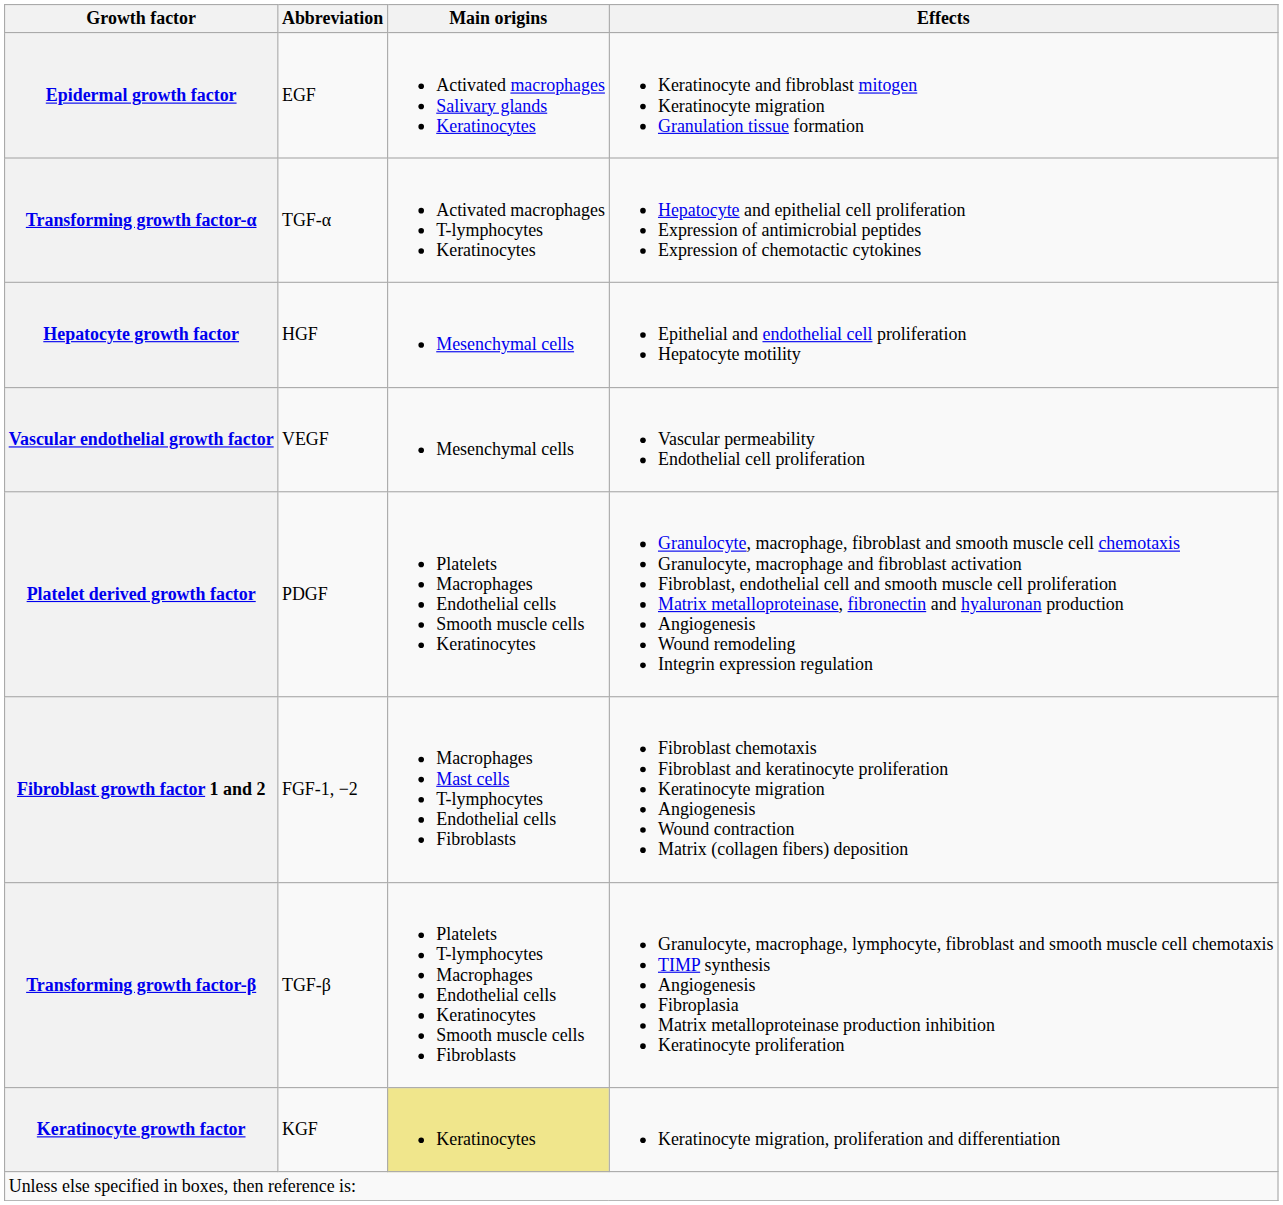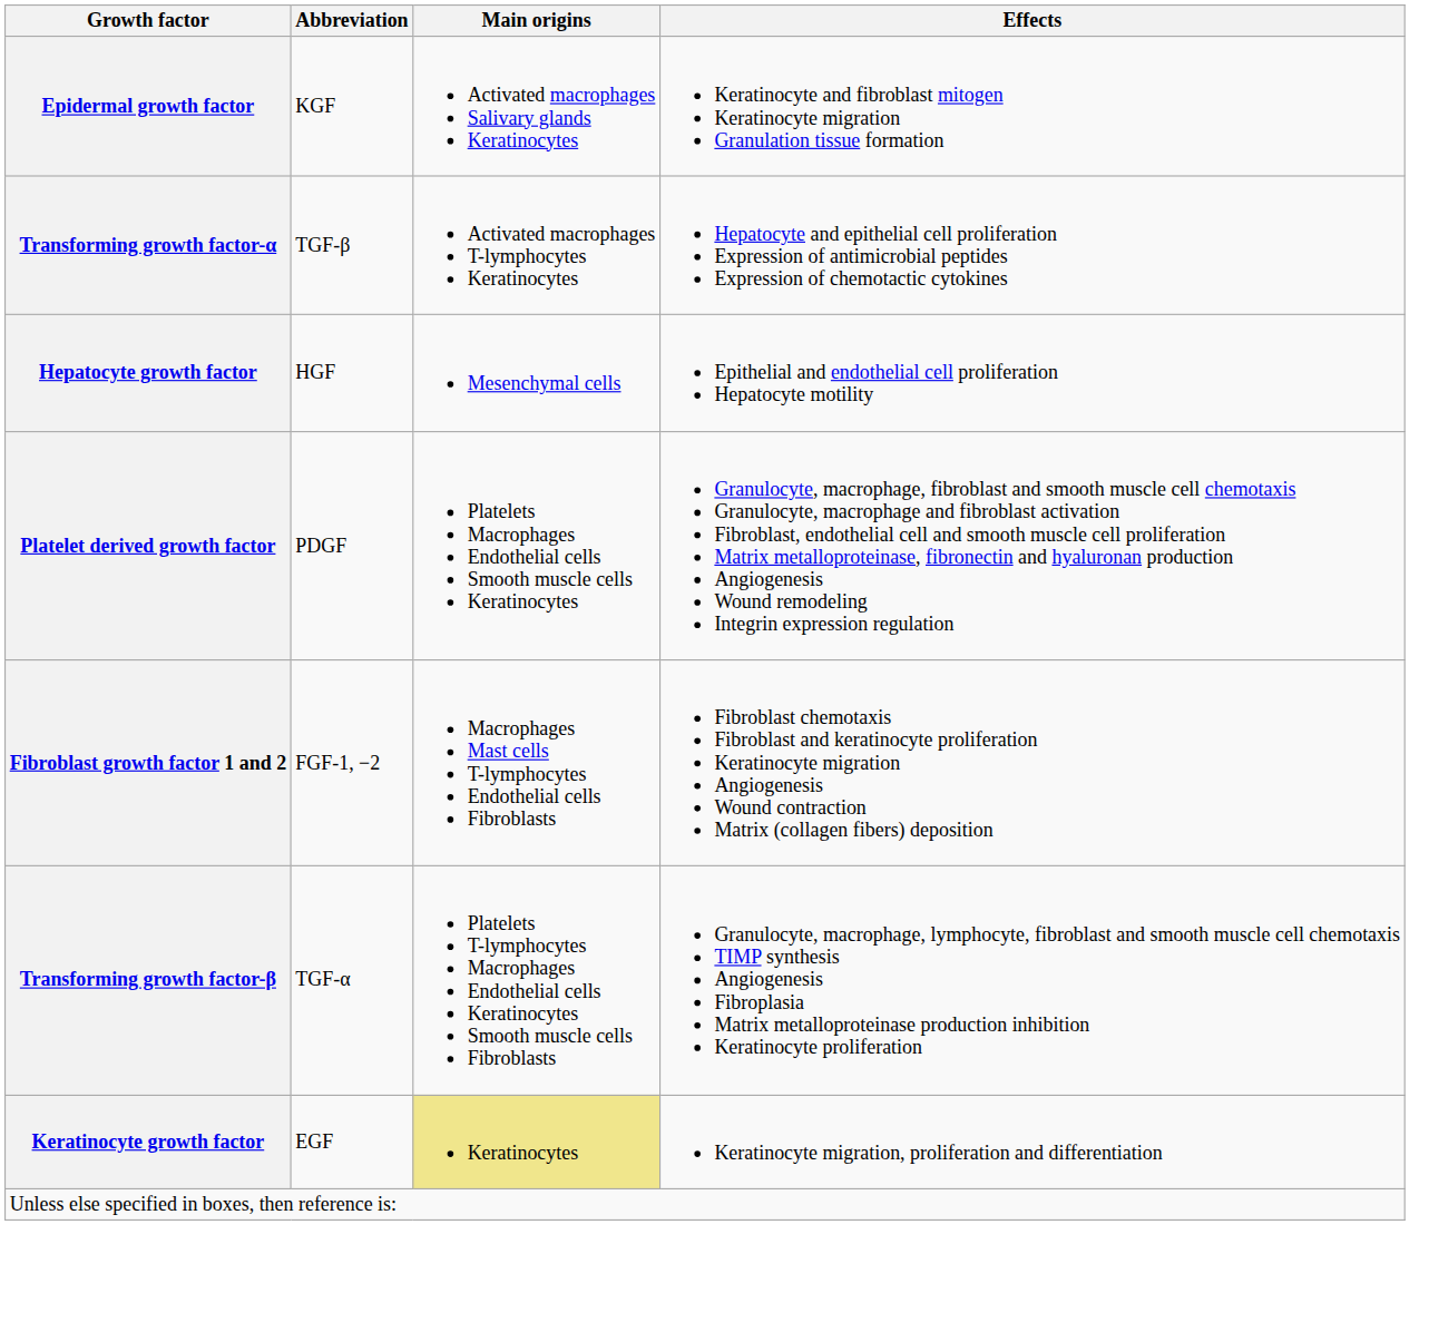 <table class="wikitable">
 <tr>
 <th>Growth factor</th>
 <th>Abbreviation</th>
 <th>Main origins</th>
 <th>Effects</th>
 </tr>
 <tr>
 <th><a href='#'>Epidermal growth factor</a></th>
-<td>EGF</td>
+<td>KGF</td>
 <td><br><ul><li>Activated <a href='#'>macrophages</a></li><li><a href='#'>Salivary glands</a></li><li><a href='#'>Keratinocytes</a></li></ul></td>
 <td><br><ul><li>Keratinocyte and fibroblast <a href='#'>mitogen</a></li><li>Keratinocyte migration</li><li><a href='#'>Granulation tissue</a> formation</li></ul></td>
 </tr>
 <tr>
 <th><a href='#'>Transforming growth factor-α</a></th>
-<td>TGF-α</td>
+<td>TGF-β</td>
 <td><br><ul><li>Activated macrophages</li><li>T-lymphocytes</li><li>Keratinocytes</li></ul></td>
 <td><br><ul><li><a href='#'>Hepatocyte</a> and epithelial cell proliferation</li><li>Expression of antimicrobial peptides</li><li>Expression of chemotactic cytokines</li></ul></td>
 </tr>
 <tr>
 <th><a href='#'>Hepatocyte growth factor</a></th>
 <td>HGF</td>
 <td><br><ul><li><a href='#'>Mesenchymal cells</a></li></ul></td>
 <td><br><ul><li>Epithelial and <a href='#'>endothelial cell</a> proliferation</li><li>Hepatocyte motility</li></ul></td>
-</tr>
-<tr>
-<th><a href='#'>Vascular endothelial growth factor</a></th>
-<td>VEGF</td>
-<td><br><ul><li>Mesenchymal cells</li></ul></td>
-<td><br><ul><li>Vascular permeability</li><li>Endothelial cell proliferation</li></ul></td>
 </tr>
 <tr>
 <th><a href='#'>Platelet derived growth factor</a></th>
 <td>PDGF</td>
 <td><br><ul><li>Platelets</li><li>Macrophages</li><li>Endothelial cells</li><li>Smooth muscle cells</li><li>Keratinocytes</li></ul></td>
 <td><br><ul><li><a href='#'>Granulocyte</a>, macrophage, fibroblast and smooth muscle cell <a href='#'>chemotaxis</a></li><li>Granulocyte, macrophage and fibroblast activation</li><li>Fibroblast, endothelial cell and smooth muscle cell proliferation</li><li><a href='#'>Matrix metalloproteinase</a>, <a href='#'>fibronectin</a> and <a href='#'>hyaluronan</a> production</li><li>Angiogenesis</li><li>Wound remodeling</li><li>Integrin expression regulation</li></ul></td>
 </tr>
 <tr>
 <th><a href='#'>Fibroblast growth factor</a> 1 and 2</th>
 <td>FGF-1, −2</td>
 <td><br><ul><li>Macrophages</li><li><a href='#'>Mast cells</a></li><li>T-lymphocytes</li><li>Endothelial cells</li><li>Fibroblasts</li></ul></td>
 <td><br><ul><li>Fibroblast chemotaxis</li><li>Fibroblast and keratinocyte proliferation</li><li>Keratinocyte migration</li><li>Angiogenesis</li><li>Wound contraction</li><li>Matrix (collagen fibers) deposition</li></ul></td>
 </tr>
 <tr>
 <th><a href='#'>Transforming growth factor-β</a></th>
-<td>TGF-β</td>
+<td>TGF-α</td>
 <td><br><ul><li>Platelets</li><li>T-lymphocytes</li><li>Macrophages</li><li>Endothelial cells</li><li>Keratinocytes</li><li>Smooth muscle cells</li><li>Fibroblasts</li></ul></td>
 <td><br><ul><li>Granulocyte, macrophage, lymphocyte, fibroblast and smooth muscle cell chemotaxis</li><li><a href='#'>TIMP</a> synthesis</li><li>Angiogenesis</li><li>Fibroplasia</li><li>Matrix metalloproteinase production inhibition</li><li>Keratinocyte proliferation</li></ul></td>
 </tr>
 <tr>
 <th><a href='#'>Keratinocyte growth factor</a></th>
-<td>KGF</td>
+<td>EGF</td>
 <td style="background: khaki;"><br><ul><li>Keratinocytes</li></ul></td>
 <td><br><ul><li>Keratinocyte migration, proliferation and differentiation</li></ul></td>
 </tr>
 <tr>
 <td colspan=4><span> Unless else specified in boxes, then reference is:</span></td>
 </tr>
 </table>
